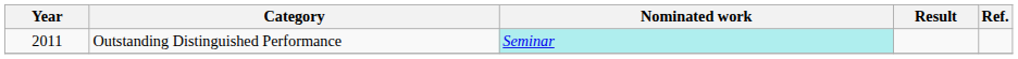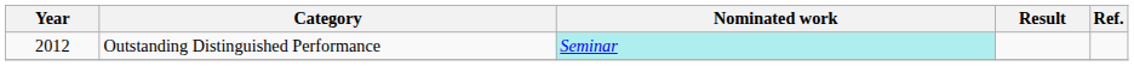 <table class=wikitable>
 <tr>
 <th scope="col" style="width:5em;">Year</th>
 <th scope="col" style="width:26em;">Category</th>
 <th scope="col" style="width:25em;">Nominated work</th>
 <th scope="col" style="width:5em;">Result</th>
 <th>Ref.</th>
 </tr>
 <tr>
-<td style="text-align:center;">2011</td>
+<td style="text-align:center;">2012</td>
 <td>Outstanding Distinguished Performance</td>
 <td style="background: paleturquoise;"><em><a href='#'>Seminar</a></em></td>
 <td></td>
 <td></td>
 </tr>
 <tr>
 </tr>
 </table>
